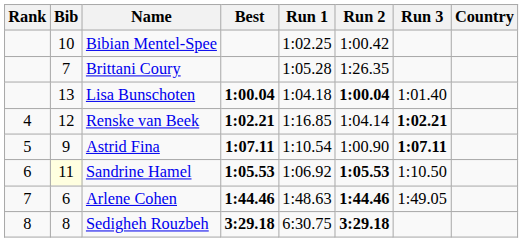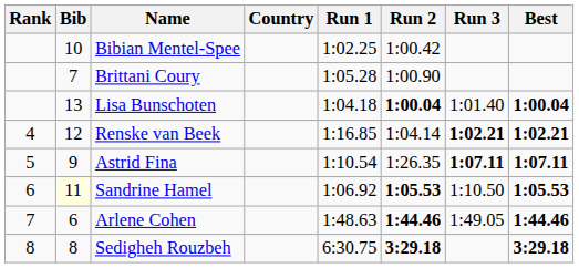 <table class="wikitable sortable" style="text-align:center">
 <tr>
 <th>Rank</th>
 <th>Bib</th>
 <th>Name</th>
-<th>Best</th>
+<th>Country</th>
 <th>Run 1</th>
 <th>Run 2</th>
 <th>Run 3</th>
-<th>Country</th>
+<th>Best</th>
 </tr>
 <tr>
 <td></td>
 <td>10</td>
 <td align="left"><a href='#'>Bibian Mentel-Spee</a></td>
-<td><strong></strong></td>
+<td align=left></td>
 <td>1:02.25</td>
 <td>1:00.42</td>
 <td><strong></strong></td>
-<td align=left></td>
+<td><strong></strong></td>
 </tr>
 <tr>
 <td></td>
 <td>7</td>
 <td align="left"><a href='#'>Brittani Coury</a></td>
+<td align="left"></td>
+<td>1:05.28</td>
+<td>1:00.90</td>
 <td><strong></strong></td>
-<td>1:05.28</td>
-<td>1:26.35</td>
 <td><strong></strong></td>
-<td align="left"></td>
 </tr>
 <tr>
 <td></td>
 <td>13</td>
 <td align="left"><a href='#'>Lisa Bunschoten</a></td>
-<td><strong>1:00.04</strong></td>
+<td align="left"></td>
 <td>1:04.18</td>
 <td><strong>1:00.04</strong></td>
 <td>1:01.40</td>
-<td align="left"></td>
+<td><strong>1:00.04</strong></td>
 </tr>
 <tr>
 <td>4</td>
 <td>12</td>
 <td align="left"><a href='#'>Renske van Beek</a></td>
-<td><strong>1:02.21</strong></td>
+<td align="left"></td>
 <td>1:16.85</td>
 <td>1:04.14</td>
 <td><strong>1:02.21</strong></td>
-<td align="left"></td>
+<td><strong>1:02.21</strong></td>
 </tr>
 <tr>
 <td>5</td>
 <td>9</td>
 <td align="left"><a href='#'>Astrid Fina</a></td>
+<td align=left></td>
+<td>1:10.54</td>
+<td>1:26.35</td>
 <td><strong>1:07.11</strong></td>
-<td>1:10.54</td>
-<td>1:00.90</td>
 <td><strong>1:07.11</strong></td>
-<td align=left></td>
 </tr>
 <tr>
 <td>6</td>
 <td style="background: lightyellow;">11</td>
 <td align="left"><a href='#'>Sandrine Hamel</a></td>
-<td><strong>1:05.53</strong></td>
+<td align="left"></td>
 <td>1:06.92</td>
 <td><strong>1:05.53</strong></td>
 <td>1:10.50</td>
-<td align="left"></td>
+<td><strong>1:05.53</strong></td>
 </tr>
 <tr>
 <td>7</td>
 <td>6</td>
 <td align="left"><a href='#'>Arlene Cohen</a></td>
-<td><strong>1:44.46</strong></td>
+<td align="left"></td>
 <td>1:48.63</td>
 <td><strong>1:44.46</strong></td>
 <td>1:49.05</td>
-<td align="left"></td>
+<td><strong>1:44.46</strong></td>
 </tr>
 <tr>
 <td>8</td>
 <td>8</td>
 <td align="left"><a href='#'>Sedigheh Rouzbeh</a></td>
-<td><strong>3:29.18</strong></td>
+<td align="left"></td>
 <td>6:30.75</td>
 <td><strong>3:29.18</strong></td>
 <td></td>
-<td align="left"></td>
+<td><strong>3:29.18</strong></td>
 </tr>
 </table>
